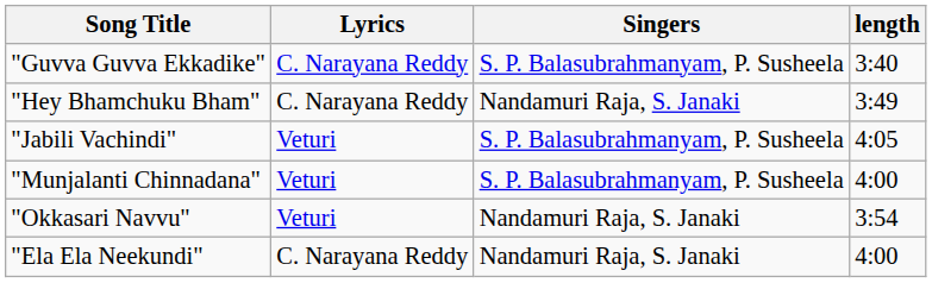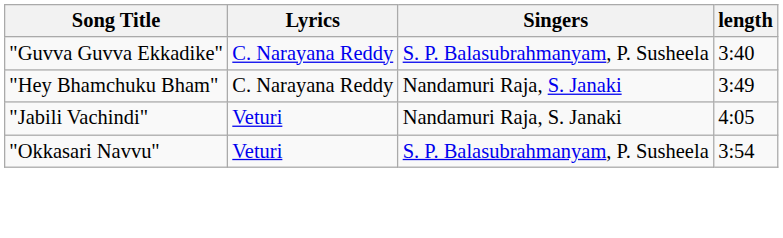 <table class="wikitable">
 <tr>
 <th>Song Title</th>
 <th>Lyrics</th>
 <th>Singers</th>
 <th>length</th>
 </tr>
 <tr>
 <td>"Guvva Guvva Ekkadike"</td>
 <td><a href='#'>C. Narayana Reddy</a></td>
 <td><a href='#'>S. P. Balasubrahmanyam</a>, P. Susheela</td>
 <td>3:40</td>
 </tr>
 <tr>
 <td>"Hey Bhamchuku Bham"</td>
 <td>C. Narayana Reddy</td>
 <td>Nandamuri Raja, <a href='#'>S. Janaki</a></td>
 <td>3:49</td>
 </tr>
 <tr>
 <td>"Jabili Vachindi"</td>
 <td><a href='#'>Veturi</a></td>
-<td><a href='#'>S. P. Balasubrahmanyam</a>, P. Susheela</td>
+<td>Nandamuri Raja, S. Janaki</td>
 <td>4:05</td>
-</tr>
-<tr>
-<td>"Munjalanti Chinnadana"</td>
-<td><a href='#'>Veturi</a></td>
-<td><a href='#'>S. P. Balasubrahmanyam</a>, P. Susheela</td>
-<td>4:00</td>
 </tr>
 <tr>
 <td>"Okkasari Navvu"</td>
 <td><a href='#'>Veturi</a></td>
-<td>Nandamuri Raja, S. Janaki</td>
+<td><a href='#'>S. P. Balasubrahmanyam</a>, P. Susheela</td>
 <td>3:54</td>
 </tr>
-<tr>
-<td>"Ela Ela Neekundi"</td>
-<td>C. Narayana Reddy</td>
-<td>Nandamuri Raja, S. Janaki</td>
-<td>4:00</td>
-</tr>
 </table>
